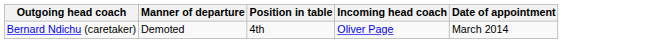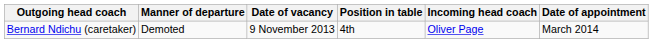 <table class="wikitable">
 <tr>
 <th>Outgoing head coach</th>
 <th>Manner of departure</th>
+<th>Date of vacancy</th>
 <th>Position in table</th>
 <th>Incoming head coach</th>
 <th>Date of appointment</th>
 </tr>
 <tr>
 <td> <a href='#'>Bernard Ndichu</a> (caretaker)</td>
 <td>Demoted</td>
+<td>9 November 2013</td>
 <td>4th</td>
 <td> <a href='#'>Oliver Page</a></td>
 <td>March 2014</td>
 </tr>
 </table>
